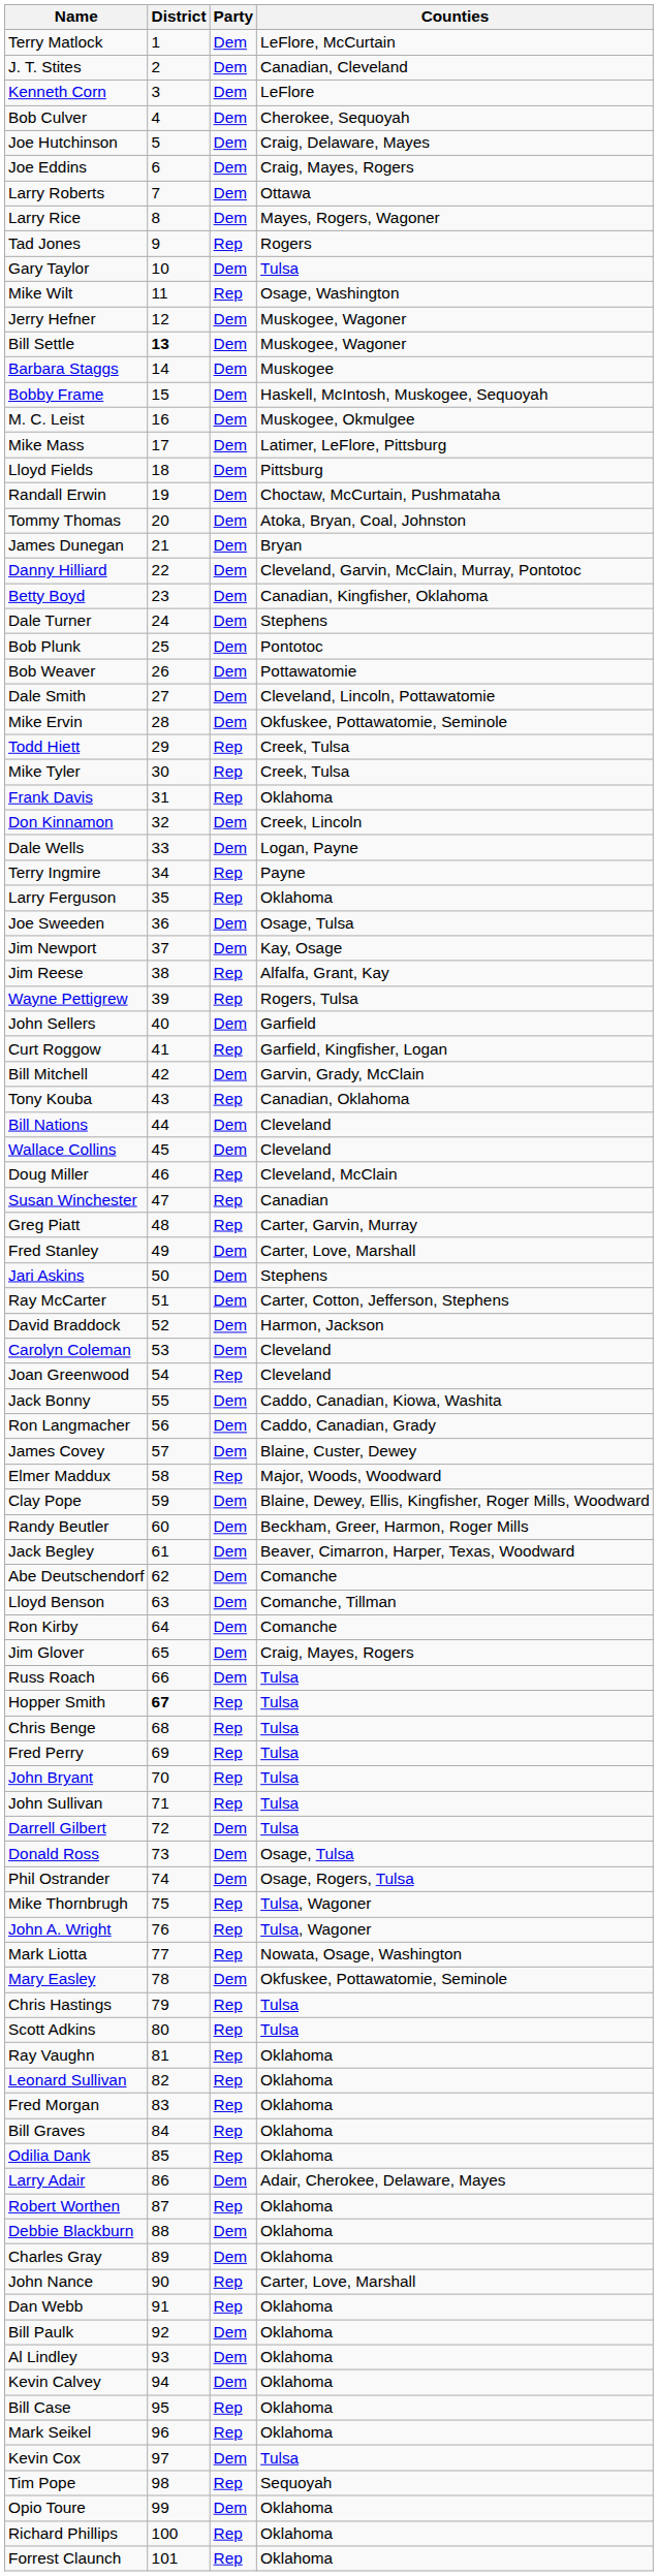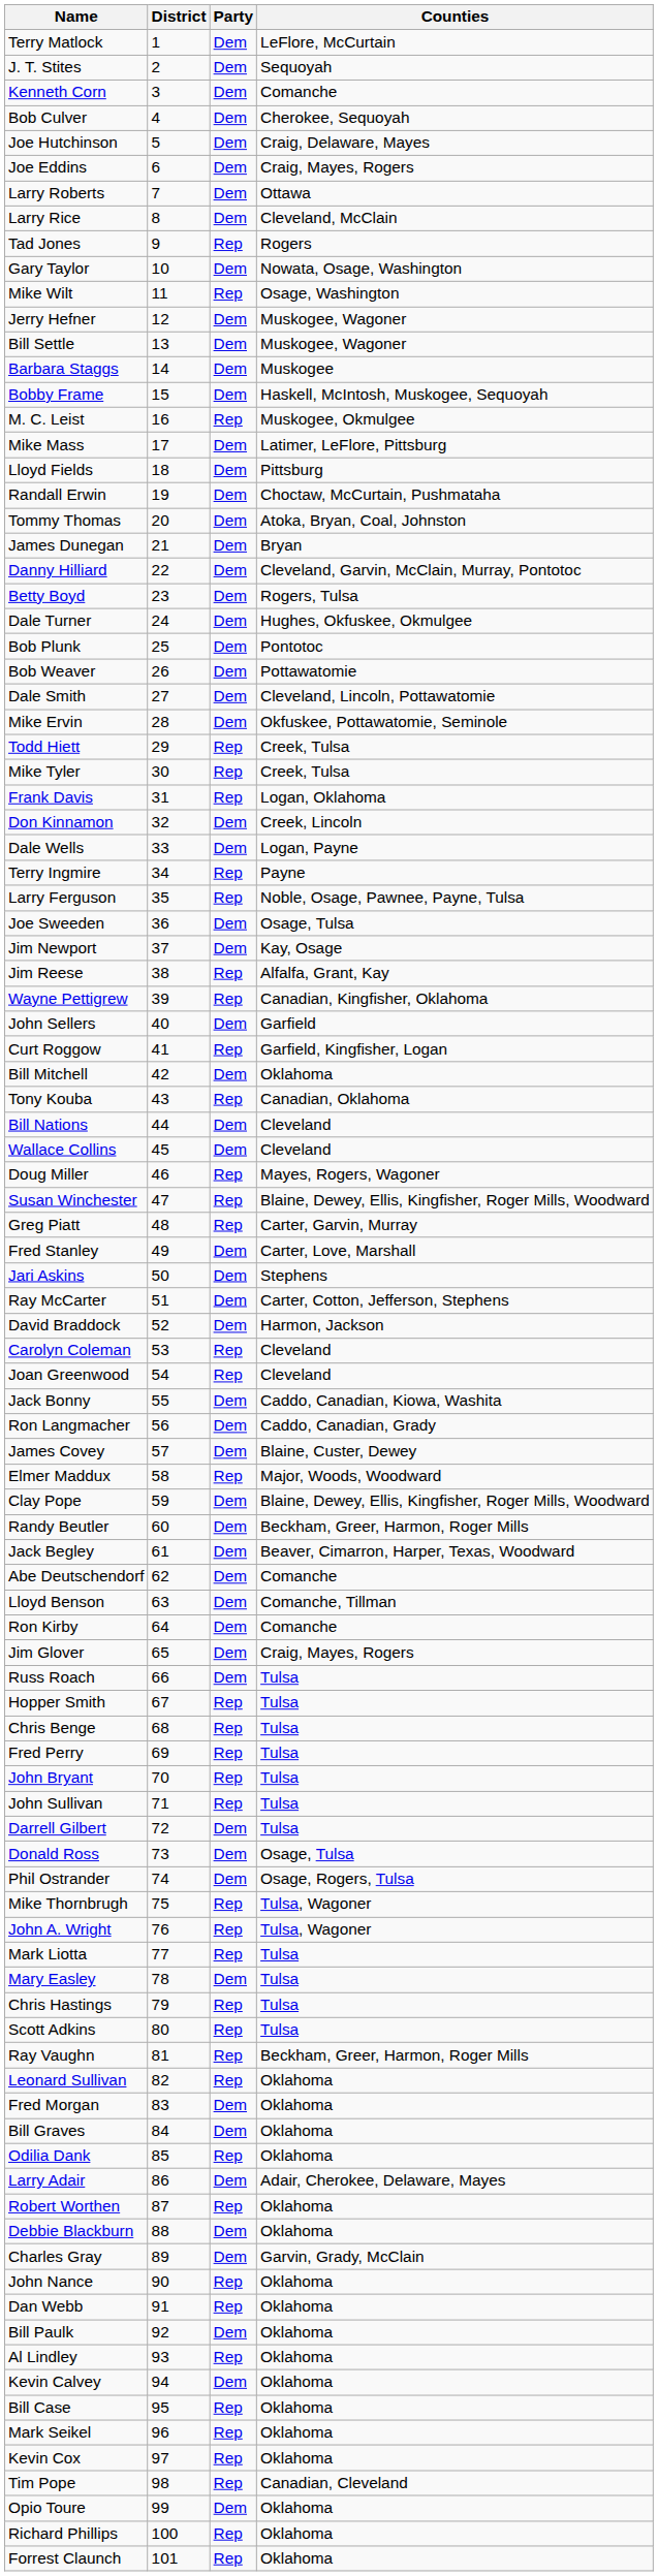 <table class="wikitable sortable">
 <tr>
 <th>Name</th>
 <th>District</th>
 <th>Party</th>
 <th>Counties</th>
 </tr>
 <tr>
 <td>Terry Matlock</td>
 <td>1</td>
 <td><a href='#'>Dem</a></td>
 <td>LeFlore, McCurtain</td>
 </tr>
 <tr>
 <td>J. T. Stites</td>
 <td>2</td>
 <td><a href='#'>Dem</a></td>
-<td>Canadian, Cleveland</td>
+<td>Sequoyah</td>
 </tr>
 <tr>
 <td><a href='#'>Kenneth Corn</a></td>
 <td>3</td>
 <td><a href='#'>Dem</a></td>
-<td>LeFlore</td>
+<td>Comanche</td>
 </tr>
 <tr>
 <td>Bob Culver</td>
 <td>4</td>
 <td><a href='#'>Dem</a></td>
 <td>Cherokee, Sequoyah</td>
 </tr>
 <tr>
 <td>Joe Hutchinson</td>
 <td>5</td>
 <td><a href='#'>Dem</a></td>
 <td>Craig, Delaware, Mayes</td>
 </tr>
 <tr>
 <td>Joe Eddins</td>
 <td>6</td>
 <td><a href='#'>Dem</a></td>
 <td>Craig, Mayes, Rogers</td>
 </tr>
 <tr>
 <td>Larry Roberts</td>
 <td>7</td>
 <td><a href='#'>Dem</a></td>
 <td>Ottawa</td>
 </tr>
 <tr>
 <td>Larry Rice</td>
 <td>8</td>
 <td><a href='#'>Dem</a></td>
-<td>Mayes, Rogers, Wagoner</td>
+<td>Cleveland, McClain</td>
 </tr>
 <tr>
 <td>Tad Jones</td>
 <td>9</td>
 <td><a href='#'>Rep</a></td>
 <td>Rogers</td>
 </tr>
 <tr>
 <td>Gary Taylor</td>
 <td>10</td>
 <td><a href='#'>Dem</a></td>
-<td><a href='#'>Tulsa</a></td>
+<td>Nowata, Osage, Washington</td>
 </tr>
 <tr>
 <td>Mike Wilt</td>
 <td>11</td>
 <td><a href='#'>Rep</a></td>
 <td>Osage, Washington</td>
 </tr>
 <tr>
 <td>Jerry Hefner</td>
 <td>12</td>
 <td><a href='#'>Dem</a></td>
 <td>Muskogee, Wagoner</td>
 </tr>
 <tr>
 <td>Bill Settle</td>
-<td><strong>13</strong></td>
+<td>13</td>
 <td><a href='#'>Dem</a></td>
 <td>Muskogee, Wagoner</td>
 </tr>
 <tr>
 <td><a href='#'>Barbara Staggs</a></td>
 <td>14</td>
 <td><a href='#'>Dem</a></td>
 <td>Muskogee</td>
 </tr>
 <tr>
 <td><a href='#'>Bobby Frame</a></td>
 <td>15</td>
 <td><a href='#'>Dem</a></td>
 <td>Haskell, McIntosh, Muskogee, Sequoyah</td>
 </tr>
 <tr>
 <td>M. C. Leist</td>
 <td>16</td>
-<td><a href='#'>Dem</a></td>
+<td><a href='#'>Rep</a></td>
 <td>Muskogee, Okmulgee</td>
 </tr>
 <tr>
 <td>Mike Mass</td>
 <td>17</td>
 <td><a href='#'>Dem</a></td>
 <td>Latimer, LeFlore, Pittsburg</td>
 </tr>
 <tr>
 <td>Lloyd Fields</td>
 <td>18</td>
 <td><a href='#'>Dem</a></td>
 <td>Pittsburg</td>
 </tr>
 <tr>
 <td>Randall Erwin</td>
 <td>19</td>
 <td><a href='#'>Dem</a></td>
 <td>Choctaw, McCurtain, Pushmataha</td>
 </tr>
 <tr>
 <td>Tommy Thomas</td>
 <td>20</td>
 <td><a href='#'>Dem</a></td>
 <td>Atoka, Bryan, Coal, Johnston</td>
 </tr>
 <tr>
 <td>James Dunegan</td>
 <td>21</td>
 <td><a href='#'>Dem</a></td>
 <td>Bryan</td>
 </tr>
 <tr>
 <td><a href='#'>Danny Hilliard</a></td>
 <td>22</td>
 <td><a href='#'>Dem</a></td>
 <td>Cleveland, Garvin, McClain, Murray, Pontotoc</td>
 </tr>
 <tr>
 <td><a href='#'>Betty Boyd</a></td>
 <td>23</td>
 <td><a href='#'>Dem</a></td>
-<td>Canadian, Kingfisher, Oklahoma</td>
+<td>Rogers, Tulsa</td>
 </tr>
 <tr>
 <td>Dale Turner</td>
 <td>24</td>
 <td><a href='#'>Dem</a></td>
-<td>Stephens</td>
+<td>Hughes, Okfuskee, Okmulgee</td>
 </tr>
 <tr>
 <td>Bob Plunk</td>
 <td>25</td>
 <td><a href='#'>Dem</a></td>
 <td>Pontotoc</td>
 </tr>
 <tr>
 <td>Bob Weaver</td>
 <td>26</td>
 <td><a href='#'>Dem</a></td>
 <td>Pottawatomie</td>
 </tr>
 <tr>
 <td>Dale Smith</td>
 <td>27</td>
 <td><a href='#'>Dem</a></td>
 <td>Cleveland, Lincoln, Pottawatomie</td>
 </tr>
 <tr>
 <td>Mike Ervin</td>
 <td>28</td>
 <td><a href='#'>Dem</a></td>
 <td>Okfuskee, Pottawatomie, Seminole</td>
 </tr>
 <tr>
 <td><a href='#'>Todd Hiett</a></td>
 <td>29</td>
 <td><a href='#'>Rep</a></td>
 <td>Creek, Tulsa</td>
 </tr>
 <tr>
 <td>Mike Tyler</td>
 <td>30</td>
 <td><a href='#'>Rep</a></td>
 <td>Creek, Tulsa</td>
 </tr>
 <tr>
 <td><a href='#'>Frank Davis</a></td>
 <td>31</td>
 <td><a href='#'>Rep</a></td>
-<td>Oklahoma</td>
+<td>Logan, Oklahoma</td>
 </tr>
 <tr>
 <td><a href='#'>Don Kinnamon</a></td>
 <td>32</td>
 <td><a href='#'>Dem</a></td>
 <td>Creek, Lincoln</td>
 </tr>
 <tr>
 <td>Dale Wells</td>
 <td>33</td>
 <td><a href='#'>Dem</a></td>
 <td>Logan, Payne</td>
 </tr>
 <tr>
 <td>Terry Ingmire</td>
 <td>34</td>
 <td><a href='#'>Rep</a></td>
 <td>Payne</td>
 </tr>
 <tr>
 <td>Larry Ferguson</td>
 <td>35</td>
 <td><a href='#'>Rep</a></td>
-<td>Oklahoma</td>
+<td>Noble, Osage, Pawnee, Payne, Tulsa</td>
 </tr>
 <tr>
 <td>Joe Sweeden</td>
 <td>36</td>
 <td><a href='#'>Dem</a></td>
 <td>Osage, Tulsa</td>
 </tr>
 <tr>
 <td>Jim Newport</td>
 <td>37</td>
 <td><a href='#'>Dem</a></td>
 <td>Kay, Osage</td>
 </tr>
 <tr>
 <td>Jim Reese</td>
 <td>38</td>
 <td><a href='#'>Rep</a></td>
 <td>Alfalfa, Grant, Kay</td>
 </tr>
 <tr>
 <td><a href='#'>Wayne Pettigrew</a></td>
 <td>39</td>
 <td><a href='#'>Rep</a></td>
-<td>Rogers, Tulsa</td>
+<td>Canadian, Kingfisher, Oklahoma</td>
 </tr>
 <tr>
 <td>John Sellers</td>
 <td>40</td>
 <td><a href='#'>Dem</a></td>
 <td>Garfield</td>
 </tr>
 <tr>
 <td>Curt Roggow</td>
 <td>41</td>
 <td><a href='#'>Rep</a></td>
 <td>Garfield, Kingfisher, Logan</td>
 </tr>
 <tr>
 <td>Bill Mitchell</td>
 <td>42</td>
 <td><a href='#'>Dem</a></td>
-<td>Garvin, Grady, McClain</td>
+<td>Oklahoma</td>
 </tr>
 <tr>
 <td>Tony Kouba</td>
 <td>43</td>
 <td><a href='#'>Rep</a></td>
 <td>Canadian, Oklahoma</td>
 </tr>
 <tr>
 <td><a href='#'>Bill Nations</a></td>
 <td>44</td>
 <td><a href='#'>Dem</a></td>
 <td>Cleveland</td>
 </tr>
 <tr>
 <td><a href='#'>Wallace Collins</a></td>
 <td>45</td>
 <td><a href='#'>Dem</a></td>
 <td>Cleveland</td>
 </tr>
 <tr>
 <td>Doug Miller</td>
 <td>46</td>
 <td><a href='#'>Rep</a></td>
-<td>Cleveland, McClain</td>
+<td>Mayes, Rogers, Wagoner</td>
 </tr>
 <tr>
 <td><a href='#'>Susan Winchester</a></td>
 <td>47</td>
 <td><a href='#'>Rep</a></td>
-<td>Canadian</td>
+<td>Blaine, Dewey, Ellis, Kingfisher, Roger Mills, Woodward</td>
 </tr>
 <tr>
 <td>Greg Piatt</td>
 <td>48</td>
 <td><a href='#'>Rep</a></td>
 <td>Carter, Garvin, Murray</td>
 </tr>
 <tr>
 <td>Fred Stanley</td>
 <td>49</td>
 <td><a href='#'>Dem</a></td>
 <td>Carter, Love, Marshall</td>
 </tr>
 <tr>
 <td><a href='#'>Jari Askins</a></td>
 <td>50</td>
 <td><a href='#'>Dem</a></td>
 <td>Stephens</td>
 </tr>
 <tr>
 <td>Ray McCarter</td>
 <td>51</td>
 <td><a href='#'>Dem</a></td>
 <td>Carter, Cotton, Jefferson, Stephens</td>
 </tr>
 <tr>
 <td>David Braddock</td>
 <td>52</td>
 <td><a href='#'>Dem</a></td>
 <td>Harmon, Jackson</td>
 </tr>
 <tr>
 <td><a href='#'>Carolyn Coleman</a></td>
 <td>53</td>
-<td><a href='#'>Dem</a></td>
+<td><a href='#'>Rep</a></td>
 <td>Cleveland</td>
 </tr>
 <tr>
 <td>Joan Greenwood</td>
 <td>54</td>
 <td><a href='#'>Rep</a></td>
 <td>Cleveland</td>
 </tr>
 <tr>
 <td>Jack Bonny</td>
 <td>55</td>
 <td><a href='#'>Dem</a></td>
 <td>Caddo, Canadian, Kiowa, Washita</td>
 </tr>
 <tr>
 <td>Ron Langmacher</td>
 <td>56</td>
 <td><a href='#'>Dem</a></td>
 <td>Caddo, Canadian, Grady</td>
 </tr>
 <tr>
 <td>James Covey</td>
 <td>57</td>
 <td><a href='#'>Dem</a></td>
 <td>Blaine, Custer, Dewey</td>
 </tr>
 <tr>
 <td>Elmer Maddux</td>
 <td>58</td>
 <td><a href='#'>Rep</a></td>
 <td>Major, Woods, Woodward</td>
 </tr>
 <tr>
 <td>Clay Pope</td>
 <td>59</td>
 <td><a href='#'>Dem</a></td>
 <td>Blaine, Dewey, Ellis, Kingfisher, Roger Mills, Woodward</td>
 </tr>
 <tr>
 <td>Randy Beutler</td>
 <td>60</td>
 <td><a href='#'>Dem</a></td>
 <td>Beckham, Greer, Harmon, Roger Mills</td>
 </tr>
 <tr>
 <td>Jack Begley</td>
 <td>61</td>
 <td><a href='#'>Dem</a></td>
 <td>Beaver, Cimarron, Harper, Texas, Woodward</td>
 </tr>
 <tr>
 <td>Abe Deutschendorf</td>
 <td>62</td>
 <td><a href='#'>Dem</a></td>
 <td>Comanche</td>
 </tr>
 <tr>
 <td>Lloyd Benson</td>
 <td>63</td>
 <td><a href='#'>Dem</a></td>
 <td>Comanche, Tillman</td>
 </tr>
 <tr>
 <td>Ron Kirby</td>
 <td>64</td>
 <td><a href='#'>Dem</a></td>
 <td>Comanche</td>
 </tr>
 <tr>
 <td>Jim Glover</td>
 <td>65</td>
 <td><a href='#'>Dem</a></td>
 <td>Craig, Mayes, Rogers</td>
 </tr>
 <tr>
 <td>Russ Roach</td>
 <td>66</td>
 <td><a href='#'>Dem</a></td>
 <td><a href='#'>Tulsa</a></td>
 </tr>
 <tr>
 <td>Hopper Smith</td>
-<td><strong>67</strong></td>
+<td>67</td>
 <td><a href='#'>Rep</a></td>
 <td><a href='#'>Tulsa</a></td>
 </tr>
 <tr>
 <td>Chris Benge</td>
 <td>68</td>
 <td><a href='#'>Rep</a></td>
 <td><a href='#'>Tulsa</a></td>
 </tr>
 <tr>
 <td>Fred Perry</td>
 <td>69</td>
 <td><a href='#'>Rep</a></td>
 <td><a href='#'>Tulsa</a></td>
 </tr>
 <tr>
 <td><a href='#'>John Bryant</a></td>
 <td>70</td>
 <td><a href='#'>Rep</a></td>
 <td><a href='#'>Tulsa</a></td>
 </tr>
 <tr>
 <td>John Sullivan</td>
 <td>71</td>
 <td><a href='#'>Rep</a></td>
 <td><a href='#'>Tulsa</a></td>
 </tr>
 <tr>
 <td><a href='#'>Darrell Gilbert</a></td>
 <td>72</td>
 <td><a href='#'>Dem</a></td>
 <td><a href='#'>Tulsa</a></td>
 </tr>
 <tr>
 <td><a href='#'>Donald Ross</a></td>
 <td>73</td>
 <td><a href='#'>Dem</a></td>
 <td>Osage, <a href='#'>Tulsa</a></td>
 </tr>
 <tr>
 <td>Phil Ostrander</td>
 <td>74</td>
 <td><a href='#'>Dem</a></td>
 <td>Osage, Rogers, <a href='#'>Tulsa</a></td>
 </tr>
 <tr>
 <td>Mike Thornbrugh</td>
 <td>75</td>
 <td><a href='#'>Rep</a></td>
 <td><a href='#'>Tulsa</a>, Wagoner</td>
 </tr>
 <tr>
 <td><a href='#'>John A. Wright</a></td>
 <td>76</td>
 <td><a href='#'>Rep</a></td>
 <td><a href='#'>Tulsa</a>, Wagoner</td>
 </tr>
 <tr>
 <td>Mark Liotta</td>
 <td>77</td>
 <td><a href='#'>Rep</a></td>
-<td>Nowata, Osage, Washington</td>
+<td><a href='#'>Tulsa</a></td>
 </tr>
 <tr>
 <td><a href='#'>Mary Easley</a></td>
 <td>78</td>
 <td><a href='#'>Dem</a></td>
-<td>Okfuskee, Pottawatomie, Seminole</td>
+<td><a href='#'>Tulsa</a></td>
 </tr>
 <tr>
 <td>Chris Hastings</td>
 <td>79</td>
 <td><a href='#'>Rep</a></td>
 <td><a href='#'>Tulsa</a></td>
 </tr>
 <tr>
 <td>Scott Adkins</td>
 <td>80</td>
 <td><a href='#'>Rep</a></td>
 <td><a href='#'>Tulsa</a></td>
 </tr>
 <tr>
 <td>Ray Vaughn</td>
 <td>81</td>
 <td><a href='#'>Rep</a></td>
-<td>Oklahoma</td>
+<td>Beckham, Greer, Harmon, Roger Mills</td>
 </tr>
 <tr>
 <td><a href='#'>Leonard Sullivan</a></td>
 <td>82</td>
 <td><a href='#'>Rep</a></td>
 <td>Oklahoma</td>
 </tr>
 <tr>
 <td>Fred Morgan</td>
 <td>83</td>
-<td><a href='#'>Rep</a></td>
+<td><a href='#'>Dem</a></td>
 <td>Oklahoma</td>
 </tr>
 <tr>
 <td>Bill Graves</td>
 <td>84</td>
-<td><a href='#'>Rep</a></td>
+<td><a href='#'>Dem</a></td>
 <td>Oklahoma</td>
 </tr>
 <tr>
 <td><a href='#'>Odilia Dank</a></td>
 <td>85</td>
 <td><a href='#'>Rep</a></td>
 <td>Oklahoma</td>
 </tr>
 <tr>
 <td><a href='#'>Larry Adair</a></td>
 <td>86</td>
 <td><a href='#'>Dem</a></td>
 <td>Adair, Cherokee, Delaware, Mayes</td>
 </tr>
 <tr>
 <td><a href='#'>Robert Worthen</a></td>
 <td>87</td>
 <td><a href='#'>Rep</a></td>
 <td>Oklahoma</td>
 </tr>
 <tr>
 <td><a href='#'>Debbie Blackburn</a></td>
 <td>88</td>
 <td><a href='#'>Dem</a></td>
 <td>Oklahoma</td>
 </tr>
 <tr>
 <td>Charles Gray</td>
 <td>89</td>
 <td><a href='#'>Dem</a></td>
-<td>Oklahoma</td>
+<td>Garvin, Grady, McClain</td>
 </tr>
 <tr>
 <td>John Nance</td>
 <td>90</td>
 <td><a href='#'>Rep</a></td>
-<td>Carter, Love, Marshall</td>
+<td>Oklahoma</td>
 </tr>
 <tr>
 <td>Dan Webb</td>
 <td>91</td>
 <td><a href='#'>Rep</a></td>
 <td>Oklahoma</td>
 </tr>
 <tr>
 <td>Bill Paulk</td>
 <td>92</td>
 <td><a href='#'>Dem</a></td>
 <td>Oklahoma</td>
 </tr>
 <tr>
 <td>Al Lindley</td>
 <td>93</td>
-<td><a href='#'>Dem</a></td>
+<td><a href='#'>Rep</a></td>
 <td>Oklahoma</td>
 </tr>
 <tr>
 <td>Kevin Calvey</td>
 <td>94</td>
 <td><a href='#'>Dem</a></td>
 <td>Oklahoma</td>
 </tr>
 <tr>
 <td>Bill Case</td>
 <td>95</td>
 <td><a href='#'>Rep</a></td>
 <td>Oklahoma</td>
 </tr>
 <tr>
 <td>Mark Seikel</td>
 <td>96</td>
 <td><a href='#'>Rep</a></td>
 <td>Oklahoma</td>
 </tr>
 <tr>
 <td>Kevin Cox</td>
 <td>97</td>
-<td><a href='#'>Dem</a></td>
-<td><a href='#'>Tulsa</a></td>
+<td><a href='#'>Rep</a></td>
+<td>Oklahoma</td>
 </tr>
 <tr>
 <td>Tim Pope</td>
 <td>98</td>
 <td><a href='#'>Rep</a></td>
-<td>Sequoyah</td>
+<td>Canadian, Cleveland</td>
 </tr>
 <tr>
 <td>Opio Toure</td>
 <td>99</td>
 <td><a href='#'>Dem</a></td>
 <td>Oklahoma</td>
 </tr>
 <tr>
 <td>Richard Phillips</td>
 <td>100</td>
 <td><a href='#'>Rep</a></td>
 <td>Oklahoma</td>
 </tr>
 <tr>
 <td>Forrest Claunch</td>
 <td>101</td>
 <td><a href='#'>Rep</a></td>
 <td>Oklahoma</td>
 </tr>
 </table>
